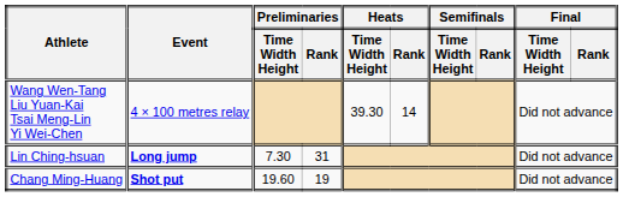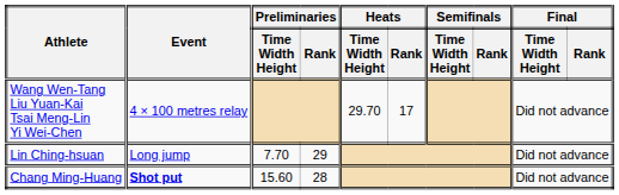 <table class=wikitable style="font-size:90%; border: double;">
 <tr>
 <th rowspan="2" style="border-right:double">Athlete</th>
 <th rowspan="2" style="border-right:double">Event</th>
 <th colspan="2" style="border-right:double; border-bottom:double;">Preliminaries</th>
 <th colspan="2" style="border-right:double; border-bottom:double;">Heats</th>
 <th colspan="2" style="border-right:double; border-bottom:double;">Semifinals</th>
 <th colspan="2" style="border-right:double; border-bottom:double;">Final</th>
 </tr>
 <tr>
 <th>Time<br>Width<br>Height</th>
 <th style="border-right:double">Rank</th>
 <th>Time<br>Width<br>Height</th>
 <th style="border-right:double">Rank</th>
 <th>Time<br>Width<br>Height</th>
 <th style="border-right:double">Rank</th>
 <th>Time<br>Width<br>Height</th>
 <th style="border-right:double">Rank</th>
 </tr>
 <tr style="border-top: double;">
 <td style="border-right:double"><a href='#'>Wang Wen-Tang</a><br><a href='#'>Liu Yuan-Kai</a><br><a href='#'>Tsai Meng-Lin</a><br><a href='#'>Yi Wei-Chen</a><br></td>
 <td style="border-right:double"><a href='#'>4 × 100 metres relay</a></td>
 <td style="border-right:double" colspan= 2 bgcolor="wheat"></td>
-<td align=center>39.30</td>
-<td align=center style="border-right:double">14</td>
+<td align=center>29.70</td>
+<td align=center style="border-right:double">17</td>
 <td style="border-right:double" colspan= 2 bgcolor="wheat"></td>
 <td colspan="2" align=center>Did not advance</td>
 </tr>
 <tr style="border-top: double;">
 <td style="border-right:double"><a href='#'>Lin Ching-hsuan</a></td>
-<td style="border-right:double"><strong><a href='#'>Long jump</a></strong></td>
-<td align=center>7.30</td>
-<td align=center style="border-right:double">31</td>
+<td style="border-right:double"><a href='#'>Long jump</a></td>
+<td align=center>7.70</td>
+<td align=center style="border-right:double">29</td>
 <td style="border-right:double" colspan= 4 bgcolor="wheat"></td>
 <td colspan="2" align=center>Did not advance</td>
 </tr>
 <tr style="border-top: double;">
 <td style="border-right:double"><a href='#'>Chang Ming-Huang</a></td>
 <td style="border-right:double"><strong><a href='#'>Shot put</a></strong></td>
-<td align=center>19.60</td>
-<td align=center style="border-right:double">19</td>
+<td align=center>15.60</td>
+<td align=center style="border-right:double">28</td>
 <td style="border-right:double" colspan= 4 bgcolor="wheat"></td>
 <td colspan="2" align=center>Did not advance</td>
 </tr>
 </table>
